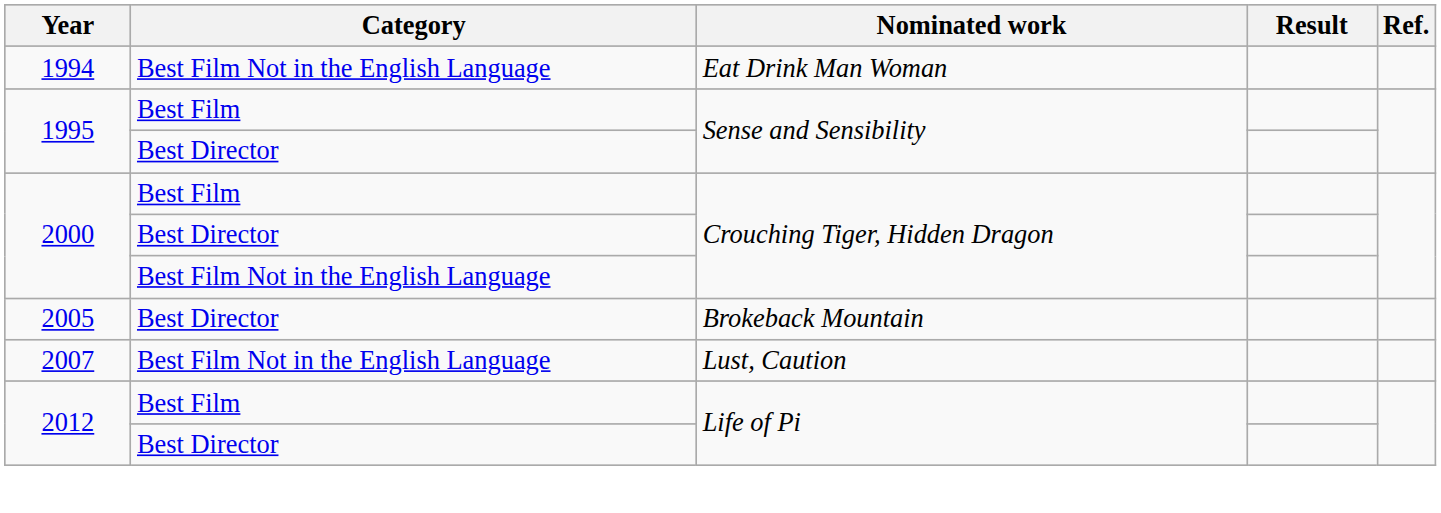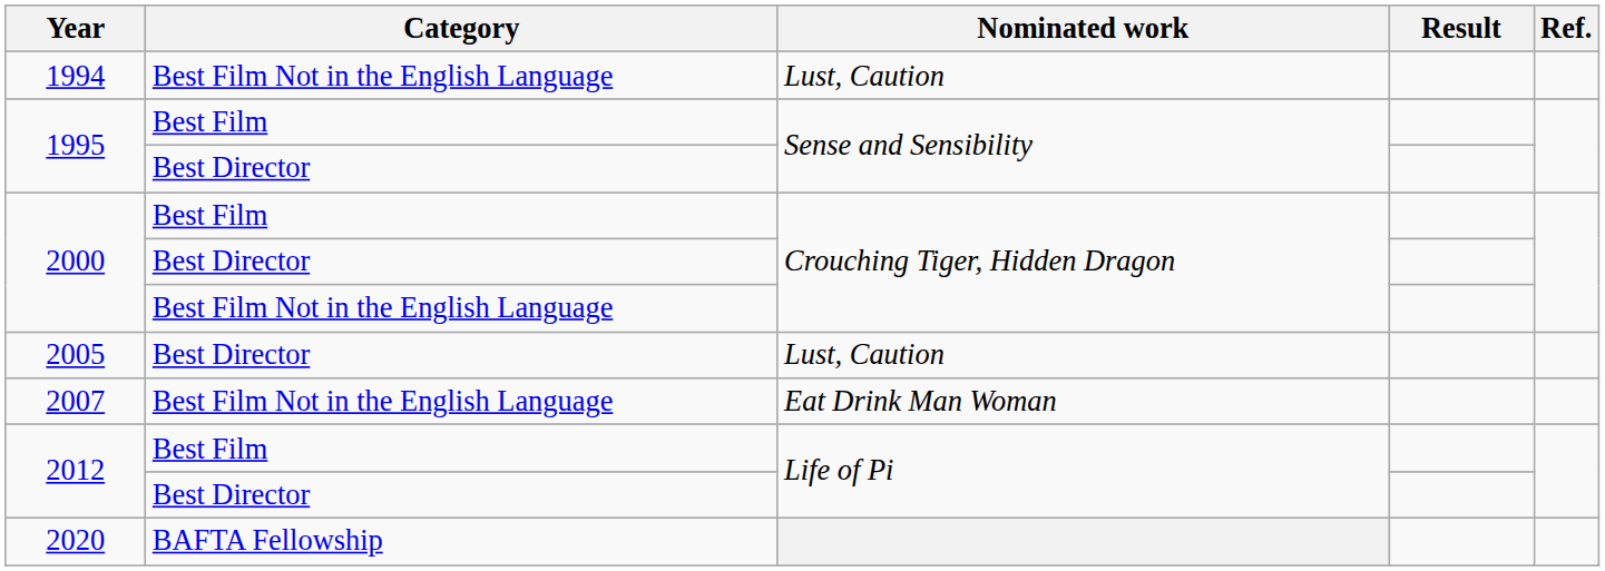 <table class=wikitable>
 <tr>
 <th scope="col" style="width:5em;">Year</th>
 <th scope="col" style="width:26em;">Category</th>
 <th scope="col" style="width:25em;">Nominated work</th>
 <th scope="col" style="width:5em;">Result</th>
 <th>Ref.</th>
 </tr>
 <tr>
 <td style="text-align:center;"><a href='#'>1994</a></td>
 <td><a href='#'>Best Film Not in the English Language</a></td>
-<td><em>Eat Drink Man Woman</em></td>
+<td><em>Lust, Caution</em></td>
 <td></td>
 <td></td>
 </tr>
 <tr>
 <td style="text-align:center;", rowspan=2><a href='#'>1995</a></td>
 <td><a href='#'>Best Film</a></td>
 <td rowspan=2><em>Sense and Sensibility</em></td>
 <td></td>
 <td rowspan=2></td>
 </tr>
 <tr>
 <td><a href='#'>Best Director</a></td>
 <td></td>
 </tr>
 <tr>
 <td style="text-align:center;", rowspan=3><a href='#'>2000</a></td>
 <td><a href='#'>Best Film</a></td>
 <td rowspan=3><em>Crouching Tiger, Hidden Dragon</em></td>
 <td></td>
 <td rowspan=3></td>
 </tr>
 <tr>
 <td><a href='#'>Best Director</a></td>
 <td></td>
 </tr>
 <tr>
 <td><a href='#'>Best Film Not in the English Language</a></td>
 <td></td>
 </tr>
 <tr>
 <td style="text-align:center;"><a href='#'>2005</a></td>
 <td><a href='#'>Best Director</a></td>
-<td><em>Brokeback Mountain</em></td>
+<td><em>Lust, Caution</em></td>
 <td></td>
 <td></td>
 </tr>
 <tr>
 <td style="text-align:center;"><a href='#'>2007</a></td>
 <td><a href='#'>Best Film Not in the English Language</a></td>
-<td><em>Lust, Caution</em></td>
+<td><em>Eat Drink Man Woman</em></td>
 <td></td>
 <td></td>
 </tr>
 <tr>
 <td style="text-align:center;", rowspan=2><a href='#'>2012</a></td>
 <td><a href='#'>Best Film</a></td>
 <td rowspan=2><em>Life of Pi</em></td>
 <td></td>
 <td rowspan=2></td>
 </tr>
 <tr>
 <td><a href='#'>Best Director</a></td>
 <td></td>
 </tr>
+<tr>
+<td style="text-align:center;"><a href='#'>2020</a></td>
+<td><a href='#'>BAFTA Fellowship</a></td>
+<th></th>
+<td></td>
+<td></td>
+</tr>
 </table>
